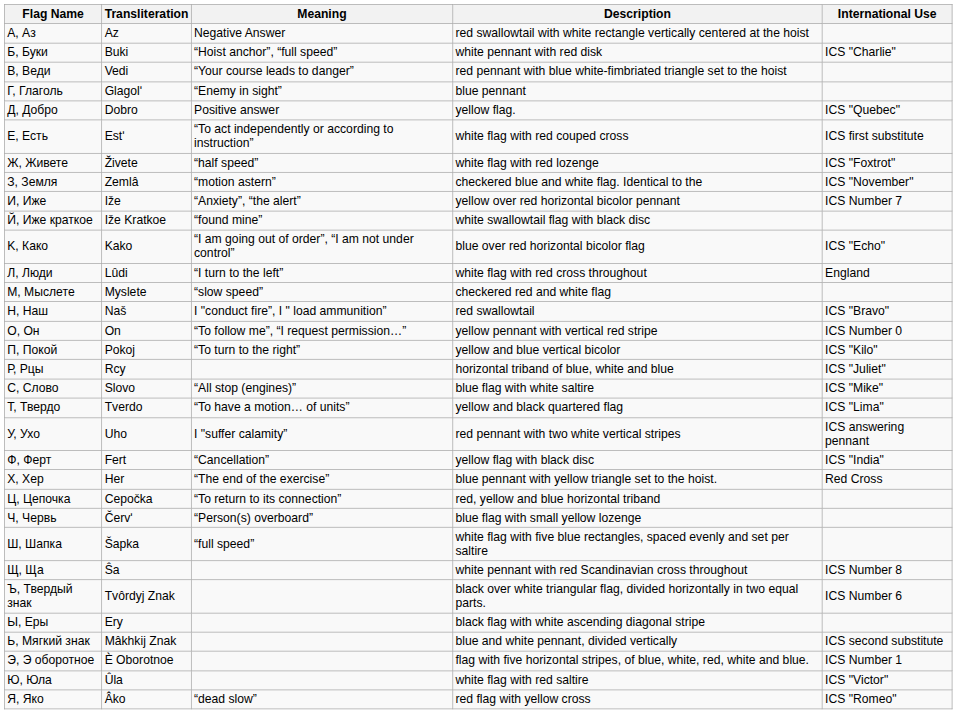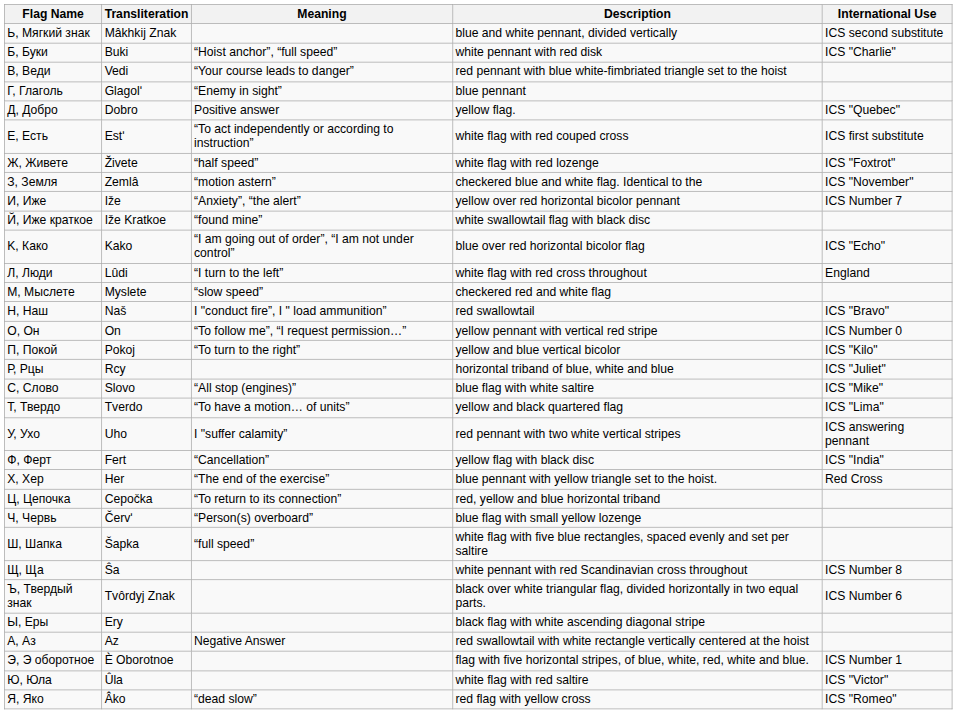 <table class="wikitable sortable">
 <tr>
 <th>Flag Name</th>
 <th>Transliteration</th>
 <th>Meaning</th>
 <th>Description</th>
 <th>International Use</th>
 </tr>
 <tr>
-<td>А, Аз</td>
-<td>Az</td>
-<td>Negative Answer</td>
-<td>red swallowtail with white rectangle vertically centered at the hoist</td>
+<td>Ь, Мягкий знак</td>
+<td>Mâkhkij Znak</td>
 <td></td>
+<td>blue and white pennant, divided vertically</td>
+<td>ICS second substitute</td>
 </tr>
 <tr>
 <td>Б, Буки</td>
 <td>Buki</td>
 <td>“Hoist anchor”, “full speed”</td>
 <td>white pennant with red disk</td>
 <td>ICS "Charlie"</td>
 </tr>
 <tr>
 <td>В, Веди</td>
 <td>Vedi</td>
 <td>“Your course leads to danger”</td>
 <td>red pennant with blue white-fimbriated triangle set to the hoist</td>
 <td></td>
 </tr>
 <tr>
 <td>Г, Глаголь</td>
 <td>Glagolʹ</td>
 <td>“Enemy in sight”</td>
 <td>blue pennant</td>
 <td></td>
 </tr>
 <tr>
 <td>Д, Добро</td>
 <td>Dobro</td>
 <td>Positive answer</td>
 <td>yellow flag.</td>
 <td>ICS "Quebec"</td>
 </tr>
 <tr>
 <td>Е, Есть</td>
 <td>Estʹ</td>
 <td>“To act independently or according to instruction”</td>
 <td>white flag with red couped cross</td>
 <td>ICS first substitute</td>
 </tr>
 <tr>
 <td>Ж, Живете</td>
 <td>Živete</td>
 <td>“half speed”</td>
 <td>white flag with red lozenge</td>
 <td>ICS "Foxtrot"</td>
 </tr>
 <tr>
 <td>З, Земля</td>
 <td>Zemlâ</td>
 <td>“motion astern”</td>
 <td>checkered blue and white flag. Identical to the</td>
 <td>ICS "November"</td>
 </tr>
 <tr>
 <td>И, Иже</td>
 <td>Iže</td>
 <td>“Anxiety”, “the alert”</td>
 <td>yellow over red horizontal bicolor pennant</td>
 <td>ICS Number 7</td>
 </tr>
 <tr>
 <td>Й, Иже краткое</td>
 <td>Iže Kratkoe</td>
 <td>“found mine”</td>
 <td>white swallowtail flag with black disc</td>
 <td></td>
 </tr>
 <tr>
 <td>K, Како</td>
 <td>Kako</td>
 <td>“I am going out of order”, “I am not under control”</td>
 <td>blue over red horizontal bicolor flag</td>
 <td>ICS "Echo"</td>
 </tr>
 <tr>
 <td>Л, Люди</td>
 <td>Lûdi</td>
 <td>“I turn to the left”</td>
 <td>white flag with red cross throughout</td>
 <td>England</td>
 </tr>
 <tr>
 <td>M, Мыслете</td>
 <td>Myslete</td>
 <td>“slow speed”</td>
 <td>checkered red and white flag</td>
 <td></td>
 </tr>
 <tr>
 <td>Н, Наш</td>
 <td>Naš</td>
 <td>I "conduct fire”, I " load ammunition”</td>
 <td>red swallowtail</td>
 <td>ICS "Bravo"</td>
 </tr>
 <tr>
 <td>O, Он</td>
 <td>On</td>
 <td>“To follow me”, “I request permission…”</td>
 <td>yellow pennant with vertical red stripe</td>
 <td>ICS Number 0</td>
 </tr>
 <tr>
 <td>П, Покой</td>
 <td>Pokoj</td>
 <td>“To turn to the right”</td>
 <td>yellow and blue vertical bicolor</td>
 <td>ICS "Kilo"</td>
 </tr>
 <tr>
 <td>Р, Рцы</td>
 <td>Rcy</td>
 <td></td>
 <td>horizontal triband of blue, white and blue</td>
 <td>ICS "Juliet"</td>
 </tr>
 <tr>
 <td>С, Слово</td>
 <td>Slovo</td>
 <td>“All stop (engines)”</td>
 <td>blue flag with white saltire</td>
 <td>ICS "Mike"</td>
 </tr>
 <tr>
 <td>T, Твердо</td>
 <td>Tverdo</td>
 <td>“To have a motion… of units”</td>
 <td>yellow and black quartered flag</td>
 <td>ICS "Lima"</td>
 </tr>
 <tr>
 <td>У, Ухо</td>
 <td>Uho</td>
 <td>I "suffer calamity”</td>
 <td>red pennant with two white vertical stripes</td>
 <td>ICS answering pennant</td>
 </tr>
 <tr>
 <td>Ф, Ферт</td>
 <td>Fert</td>
 <td>“Cancellation”</td>
 <td>yellow flag with black disc</td>
 <td>ICS "India"</td>
 </tr>
 <tr>
 <td>Х, Хер</td>
 <td>Her</td>
 <td>“The end of the exercise”</td>
 <td>blue pennant with yellow triangle set to the hoist.</td>
 <td>Red Cross</td>
 </tr>
 <tr>
 <td>Ц, Цепочка</td>
 <td>Cepočka</td>
 <td>“To return to its connection”</td>
 <td>red, yellow and blue horizontal triband</td>
 <td></td>
 </tr>
 <tr>
 <td>Ч, Червь</td>
 <td>Červʹ</td>
 <td>“Person(s) overboard”</td>
 <td>blue flag with small yellow lozenge</td>
 <td></td>
 </tr>
 <tr>
 <td>Ш, Шапка</td>
 <td>Šapka</td>
 <td>“full speed”</td>
 <td>white flag with five blue rectangles, spaced evenly and set per saltire</td>
 <td></td>
 </tr>
 <tr>
 <td>Щ, Ща</td>
 <td>Ŝa</td>
 <td></td>
 <td>white pennant with red Scandinavian cross throughout</td>
 <td>ICS Number 8</td>
 </tr>
 <tr>
 <td>Ъ, Твердый знак</td>
 <td>Tvôrdyj Znak</td>
 <td></td>
 <td>black over white triangular flag, divided horizontally in two equal parts.</td>
 <td>ICS Number 6</td>
 </tr>
 <tr>
 <td>Ы, Еры</td>
 <td>Ery</td>
 <td></td>
 <td>black flag with white ascending diagonal stripe</td>
 <td></td>
 </tr>
 <tr>
-<td>Ь, Мягкий знак</td>
-<td>Mâkhkij Znak</td>
+<td>А, Аз</td>
+<td>Az</td>
+<td>Negative Answer</td>
+<td>red swallowtail with white rectangle vertically centered at the hoist</td>
 <td></td>
-<td>blue and white pennant, divided vertically</td>
-<td>ICS second substitute</td>
 </tr>
 <tr>
 <td>Э, Э оборотное</td>
 <td>È Oborotnoe</td>
 <td></td>
 <td>flag with five horizontal stripes, of blue, white, red, white and blue.</td>
 <td>ICS Number 1</td>
 </tr>
 <tr>
 <td>Ю, Юла</td>
 <td>Ûla</td>
 <td></td>
 <td>white flag with red saltire</td>
 <td>ICS "Victor"</td>
 </tr>
 <tr>
 <td>Я, Яко</td>
 <td>Âko</td>
 <td>“dead slow”</td>
 <td>red flag with yellow cross</td>
 <td>ICS "Romeo"</td>
 </tr>
 </table>
